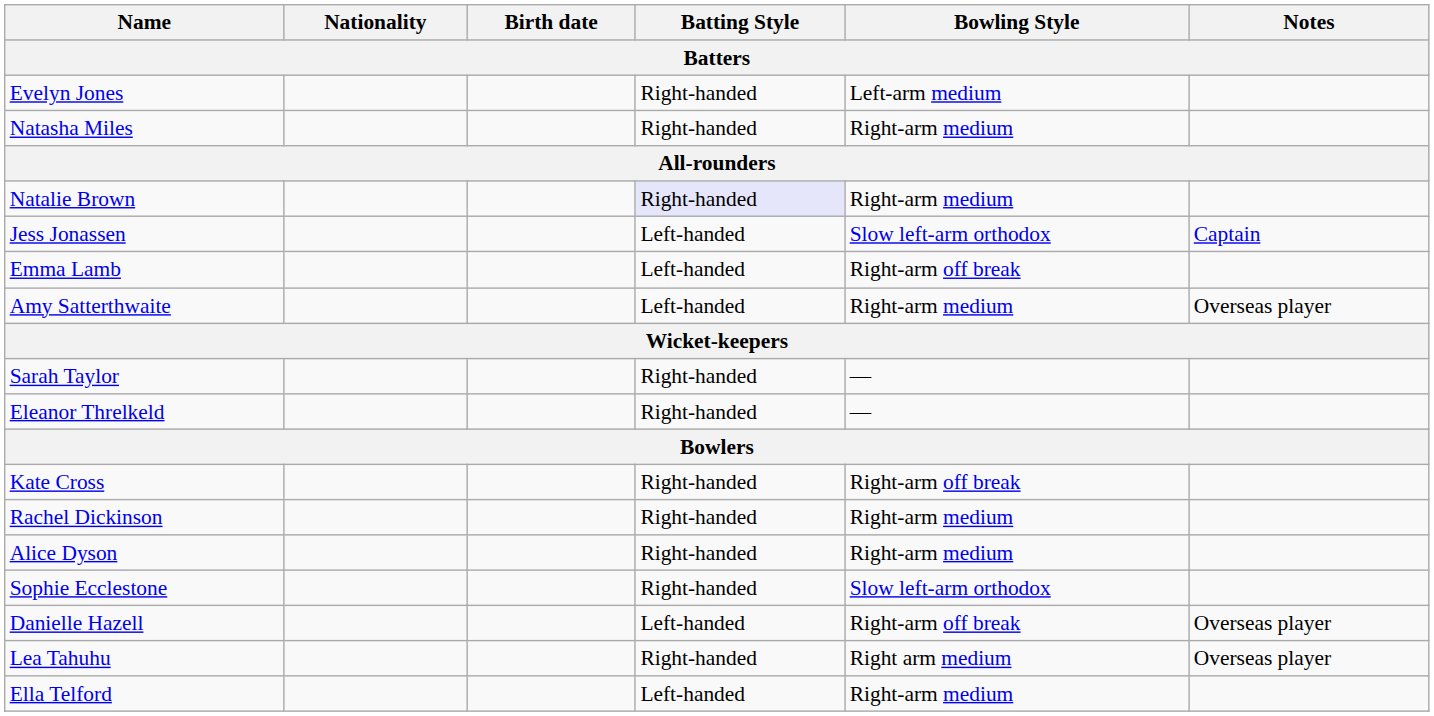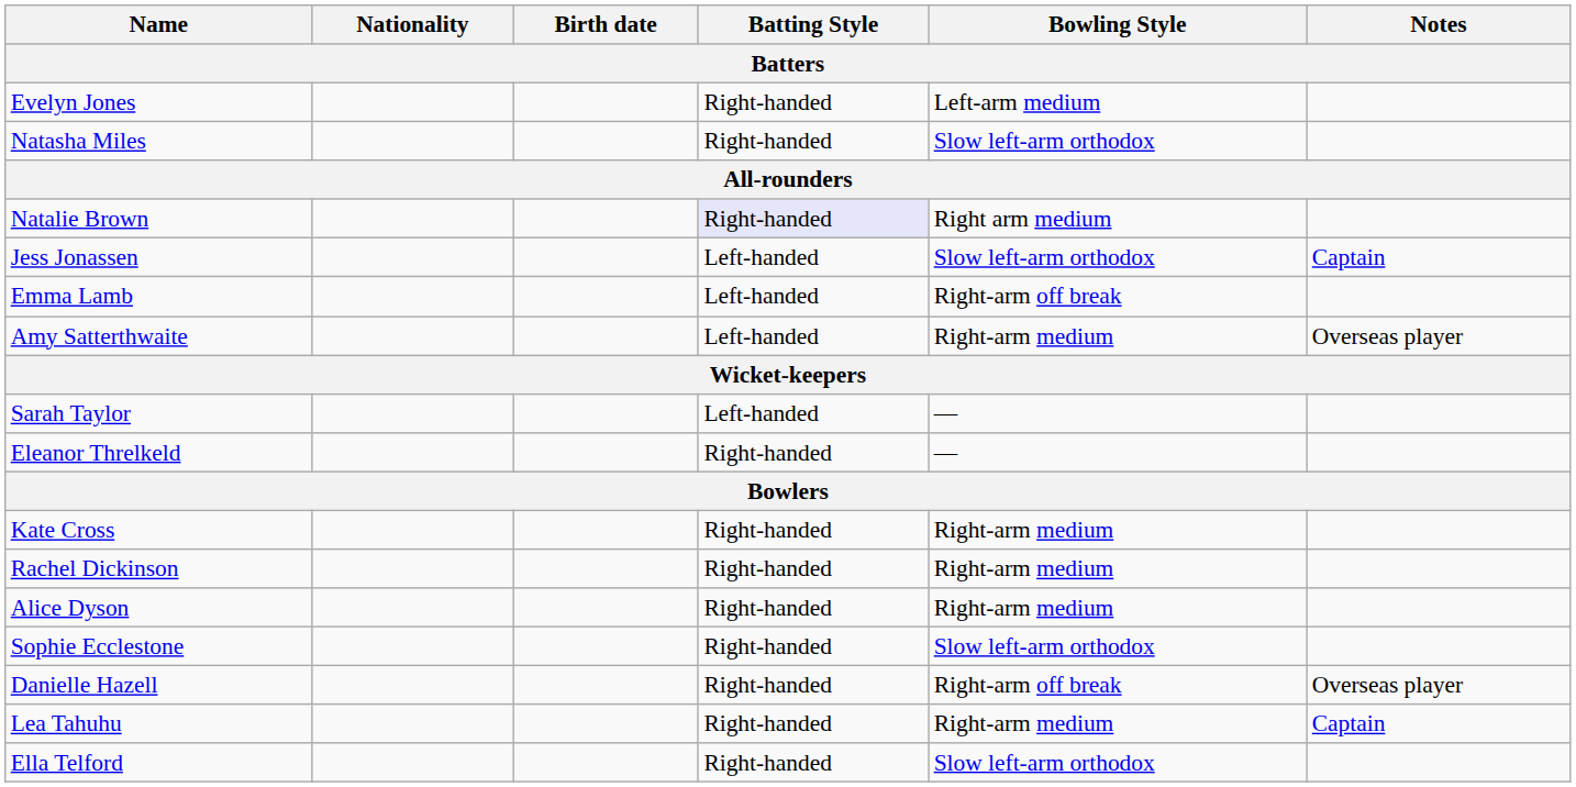 <table class="wikitable"  style="font-size:95%; width:80%;">
 <tr>
 <th>Name</th>
 <th>Nationality</th>
 <th>Birth date</th>
 <th>Batting Style</th>
 <th>Bowling Style</th>
 <th>Notes</th>
 </tr>
 <tr>
 <th colspan="7">Batters</th>
 </tr>
 <tr>
 <td><a href='#'>Evelyn Jones</a></td>
 <td></td>
 <td></td>
 <td>Right-handed</td>
 <td>Left-arm <a href='#'>medium</a></td>
 <td></td>
 </tr>
 <tr>
 <td><a href='#'>Natasha Miles</a></td>
 <td></td>
 <td></td>
 <td>Right-handed</td>
-<td>Right-arm <a href='#'>medium</a></td>
+<td><a href='#'>Slow left-arm orthodox</a></td>
 <td></td>
 </tr>
 <tr>
 <th colspan="7">All-rounders</th>
 </tr>
 <tr>
 <td><a href='#'>Natalie Brown</a></td>
 <td></td>
 <td></td>
 <td style="background: lavender;">Right-handed</td>
-<td>Right-arm <a href='#'>medium</a></td>
+<td>Right arm <a href='#'>medium</a></td>
 <td></td>
 </tr>
 <tr>
 <td><a href='#'>Jess Jonassen</a></td>
 <td></td>
 <td></td>
 <td>Left-handed</td>
 <td><a href='#'>Slow left-arm orthodox</a></td>
 <td><a href='#'>Captain</a></td>
 </tr>
 <tr>
 <td><a href='#'>Emma Lamb</a></td>
 <td></td>
 <td></td>
 <td>Left-handed</td>
 <td>Right-arm <a href='#'>off break</a></td>
 <td></td>
 </tr>
 <tr>
 <td><a href='#'>Amy Satterthwaite</a></td>
 <td></td>
 <td></td>
 <td>Left-handed</td>
 <td>Right-arm <a href='#'>medium</a></td>
 <td>Overseas player</td>
 </tr>
 <tr>
 <th colspan="7">Wicket-keepers</th>
 </tr>
 <tr>
 <td><a href='#'>Sarah Taylor</a></td>
 <td></td>
 <td></td>
-<td>Right-handed</td>
+<td>Left-handed</td>
 <td>—</td>
 <td></td>
 </tr>
 <tr>
 <td><a href='#'>Eleanor Threlkeld</a></td>
 <td></td>
 <td></td>
 <td>Right-handed</td>
 <td>—</td>
 <td></td>
 </tr>
 <tr>
 <th colspan="7">Bowlers</th>
 </tr>
 <tr>
 <td><a href='#'>Kate Cross</a></td>
 <td></td>
 <td></td>
 <td>Right-handed</td>
-<td>Right-arm <a href='#'>off break</a></td>
+<td>Right-arm <a href='#'>medium</a></td>
 <td></td>
 </tr>
 <tr>
 <td><a href='#'>Rachel Dickinson</a></td>
 <td></td>
 <td></td>
 <td>Right-handed</td>
 <td>Right-arm <a href='#'>medium</a></td>
 <td></td>
 </tr>
 <tr>
 <td><a href='#'>Alice Dyson</a></td>
 <td></td>
 <td></td>
 <td>Right-handed</td>
 <td>Right-arm <a href='#'>medium</a></td>
 <td></td>
 </tr>
 <tr>
 <td><a href='#'>Sophie Ecclestone</a></td>
 <td></td>
 <td></td>
 <td>Right-handed</td>
 <td><a href='#'>Slow left-arm orthodox</a></td>
 <td></td>
 </tr>
 <tr>
 <td><a href='#'>Danielle Hazell</a></td>
 <td></td>
 <td></td>
-<td>Left-handed</td>
+<td>Right-handed</td>
 <td>Right-arm <a href='#'>off break</a></td>
 <td>Overseas player</td>
 </tr>
 <tr>
 <td><a href='#'>Lea Tahuhu</a></td>
 <td></td>
 <td></td>
 <td>Right-handed</td>
-<td>Right arm <a href='#'>medium</a></td>
-<td>Overseas player</td>
+<td>Right-arm <a href='#'>medium</a></td>
+<td><a href='#'>Captain</a></td>
 </tr>
 <tr>
 <td><a href='#'>Ella Telford</a></td>
 <td></td>
 <td></td>
-<td>Left-handed</td>
-<td>Right-arm <a href='#'>medium</a></td>
+<td>Right-handed</td>
+<td><a href='#'>Slow left-arm orthodox</a></td>
 <td></td>
 </tr>
 </table>
